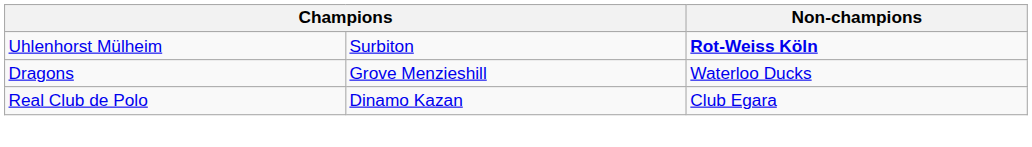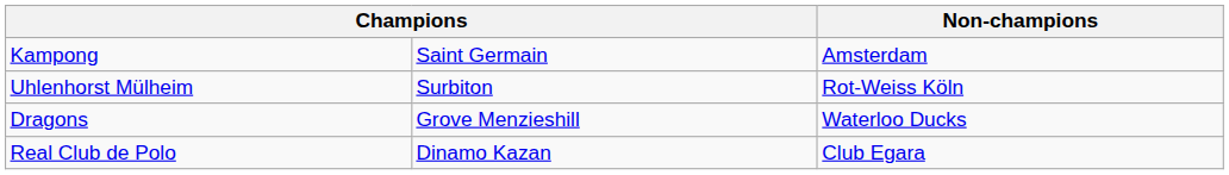 <table class="wikitable" style="table-layout:fixed;width:75%;">
 <tr>
 <th colspan=2>Champions</th>
 <th colspan=1>Non-champions</th>
 </tr>
 <tr>
+<td width=25%> <a href='#'>Kampong</a></td>
+<td width=25%> <a href='#'>Saint Germain</a></td>
+<td width=25%> <a href='#'>Amsterdam</a></td>
+</tr>
+<tr>
 <td width=25%> <a href='#'>Uhlenhorst Mülheim</a></td>
 <td width=25%> <a href='#'>Surbiton</a></td>
-<td width=25%><strong> <a href='#'>Rot-Weiss Köln</a></strong></td>
+<td width=25%> <a href='#'>Rot-Weiss Köln</a></td>
 </tr>
 <tr>
 <td width=25%> <a href='#'>Dragons</a></td>
 <td width=25%> <a href='#'>Grove Menzieshill</a></td>
 <td width=25%> <a href='#'>Waterloo Ducks</a></td>
 </tr>
 <tr>
 <td width=25%> <a href='#'>Real Club de Polo</a></td>
 <td width=25%> <a href='#'>Dinamo Kazan</a></td>
 <td width=25%> <a href='#'>Club Egara</a></td>
 </tr>
 </table>
